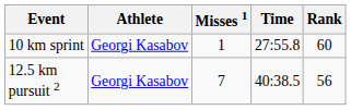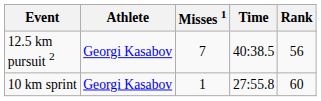 <table class="wikitable" style="font-size:90%">
 <tr>
 <th>Event</th>
 <th>Athlete</th>
 <th>Misses <sup>1</sup></th>
 <th>Time</th>
 <th>Rank</th>
 </tr>
 <tr>
+<td>12.5 km <br> pursuit <sup>2</sup></td>
+<td><a href='#'>Georgi Kasabov</a></td>
+<td align="center">7</td>
+<td align="center">40:38.5</td>
+<td align="center">56</td>
+</tr>
+<tr>
 <td>10 km sprint</td>
 <td><a href='#'>Georgi Kasabov</a></td>
 <td align="center">1</td>
 <td align="center">27:55.8</td>
 <td align="center">60</td>
 </tr>
-<tr>
-<td>12.5 km <br> pursuit <sup>2</sup></td>
-<td><a href='#'>Georgi Kasabov</a></td>
-<td align="center">7</td>
-<td align="center">40:38.5</td>
-<td align="center">56</td>
-</tr>
 </table>
